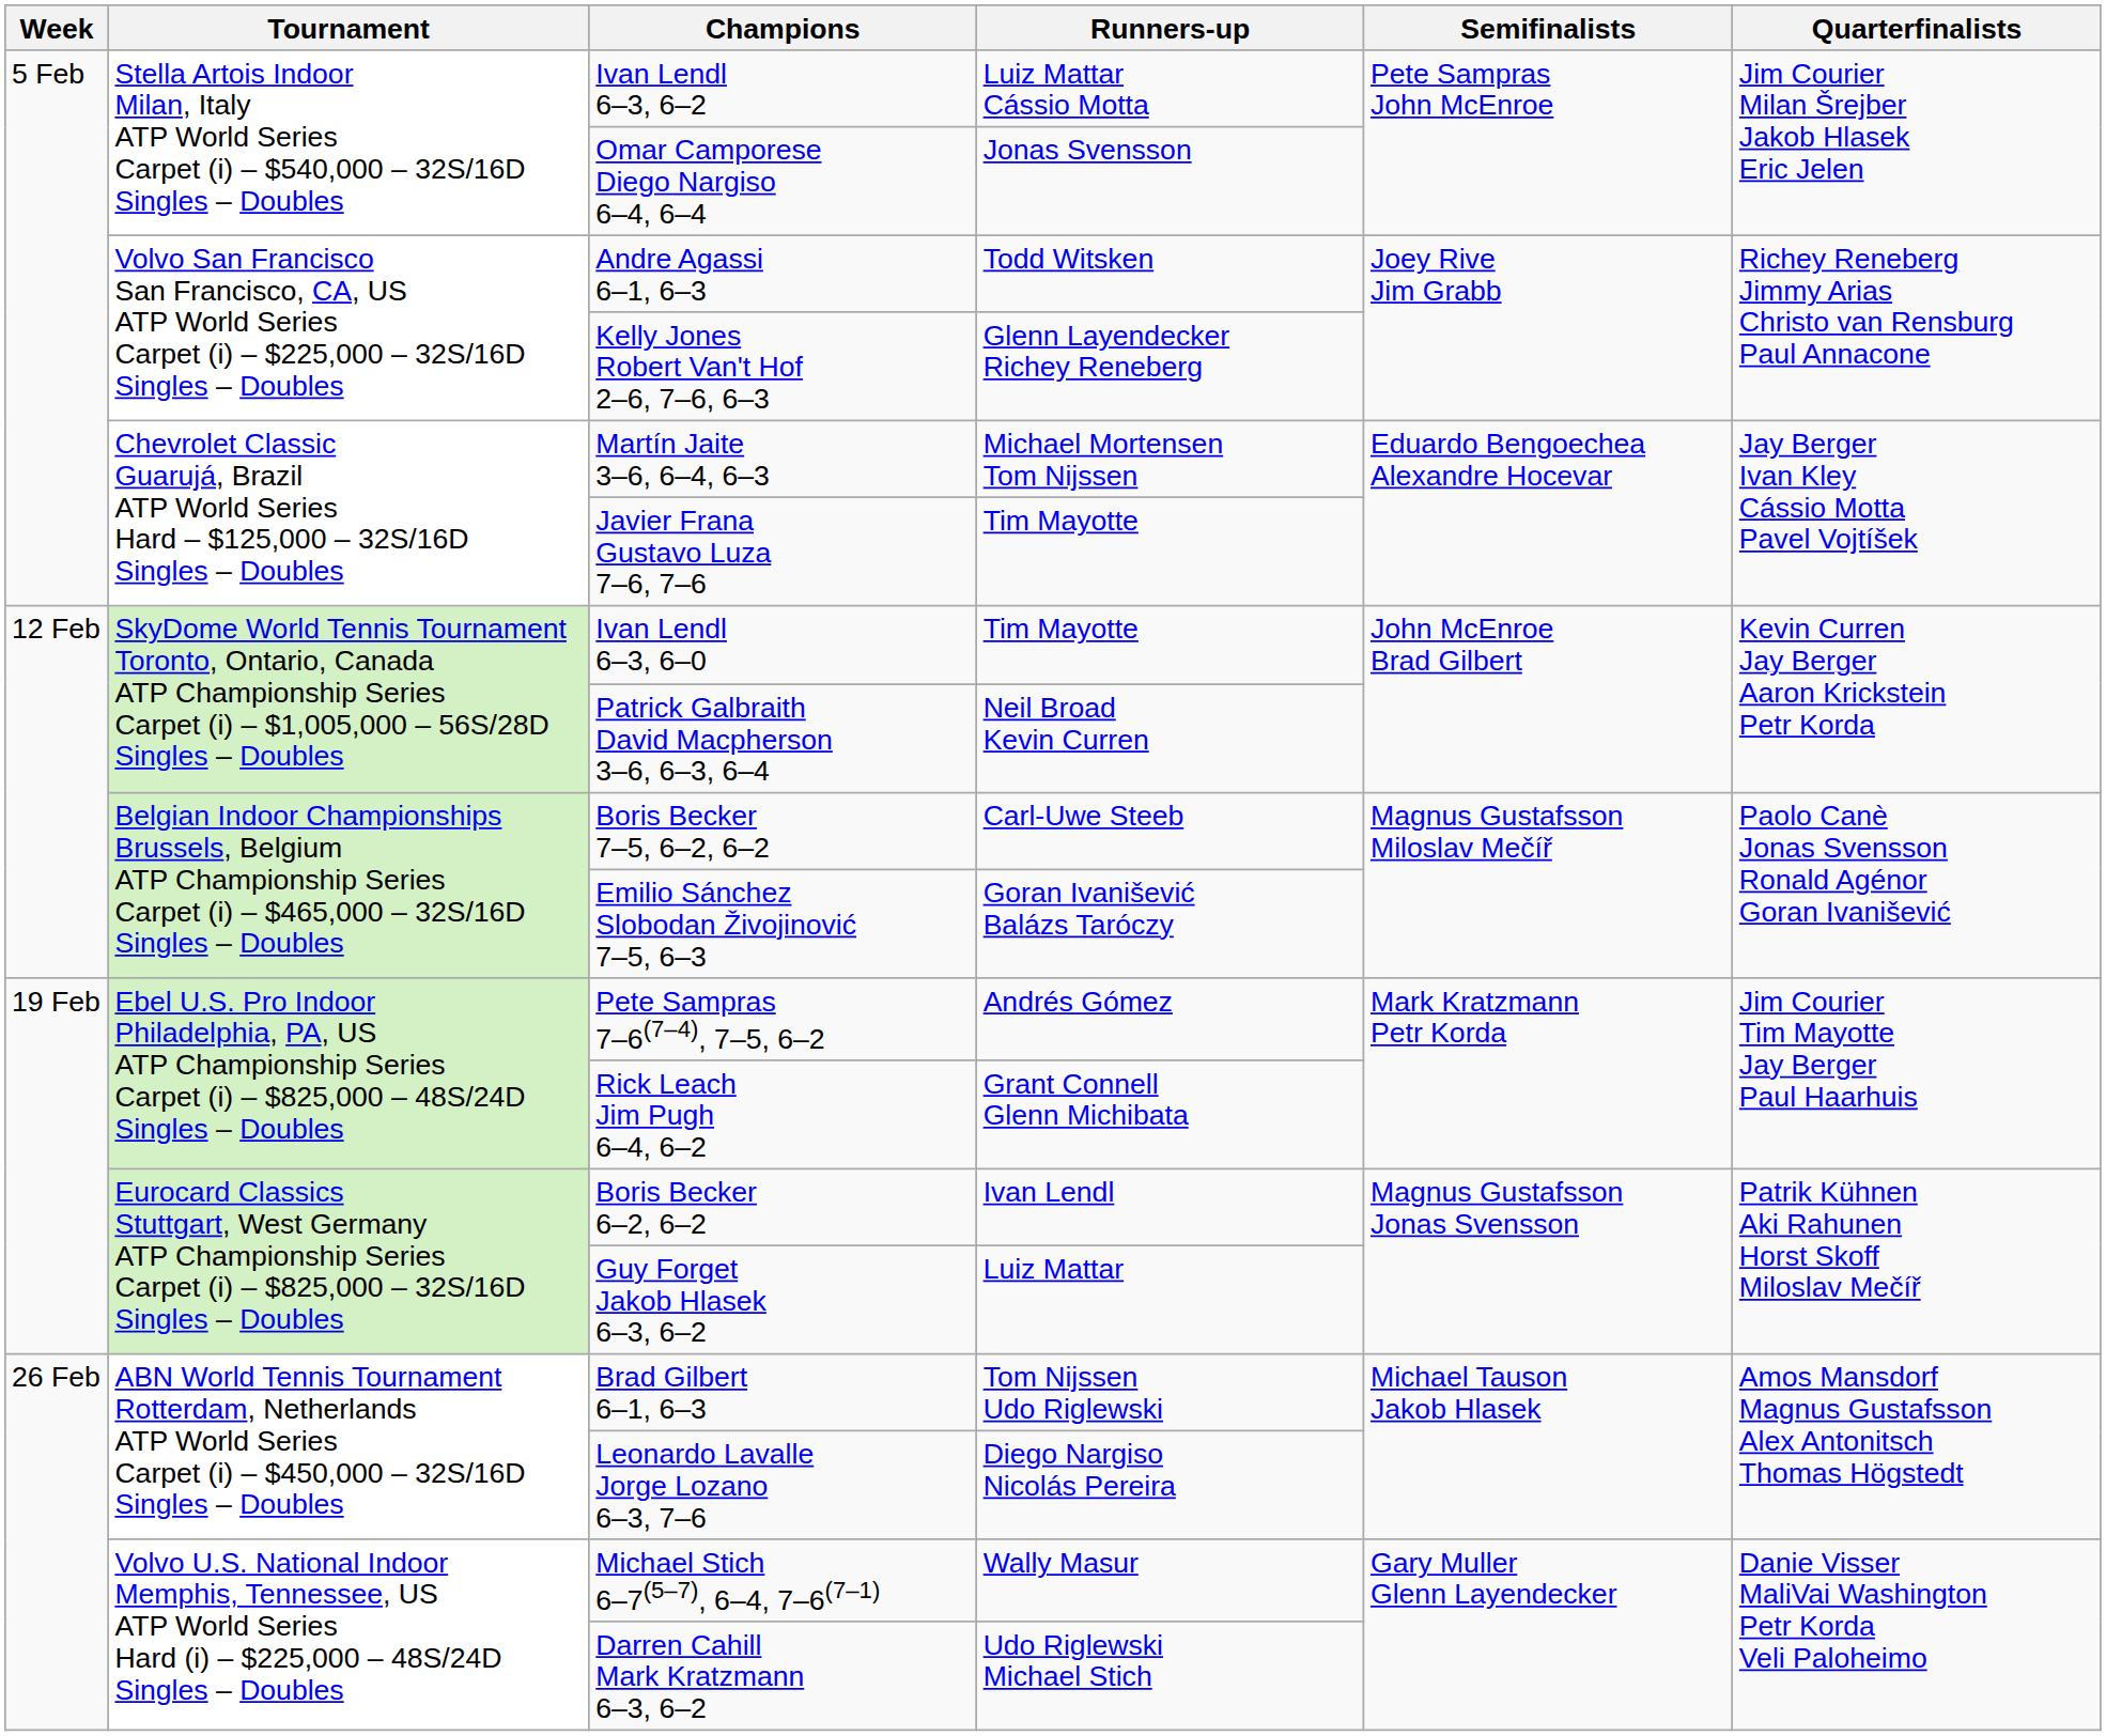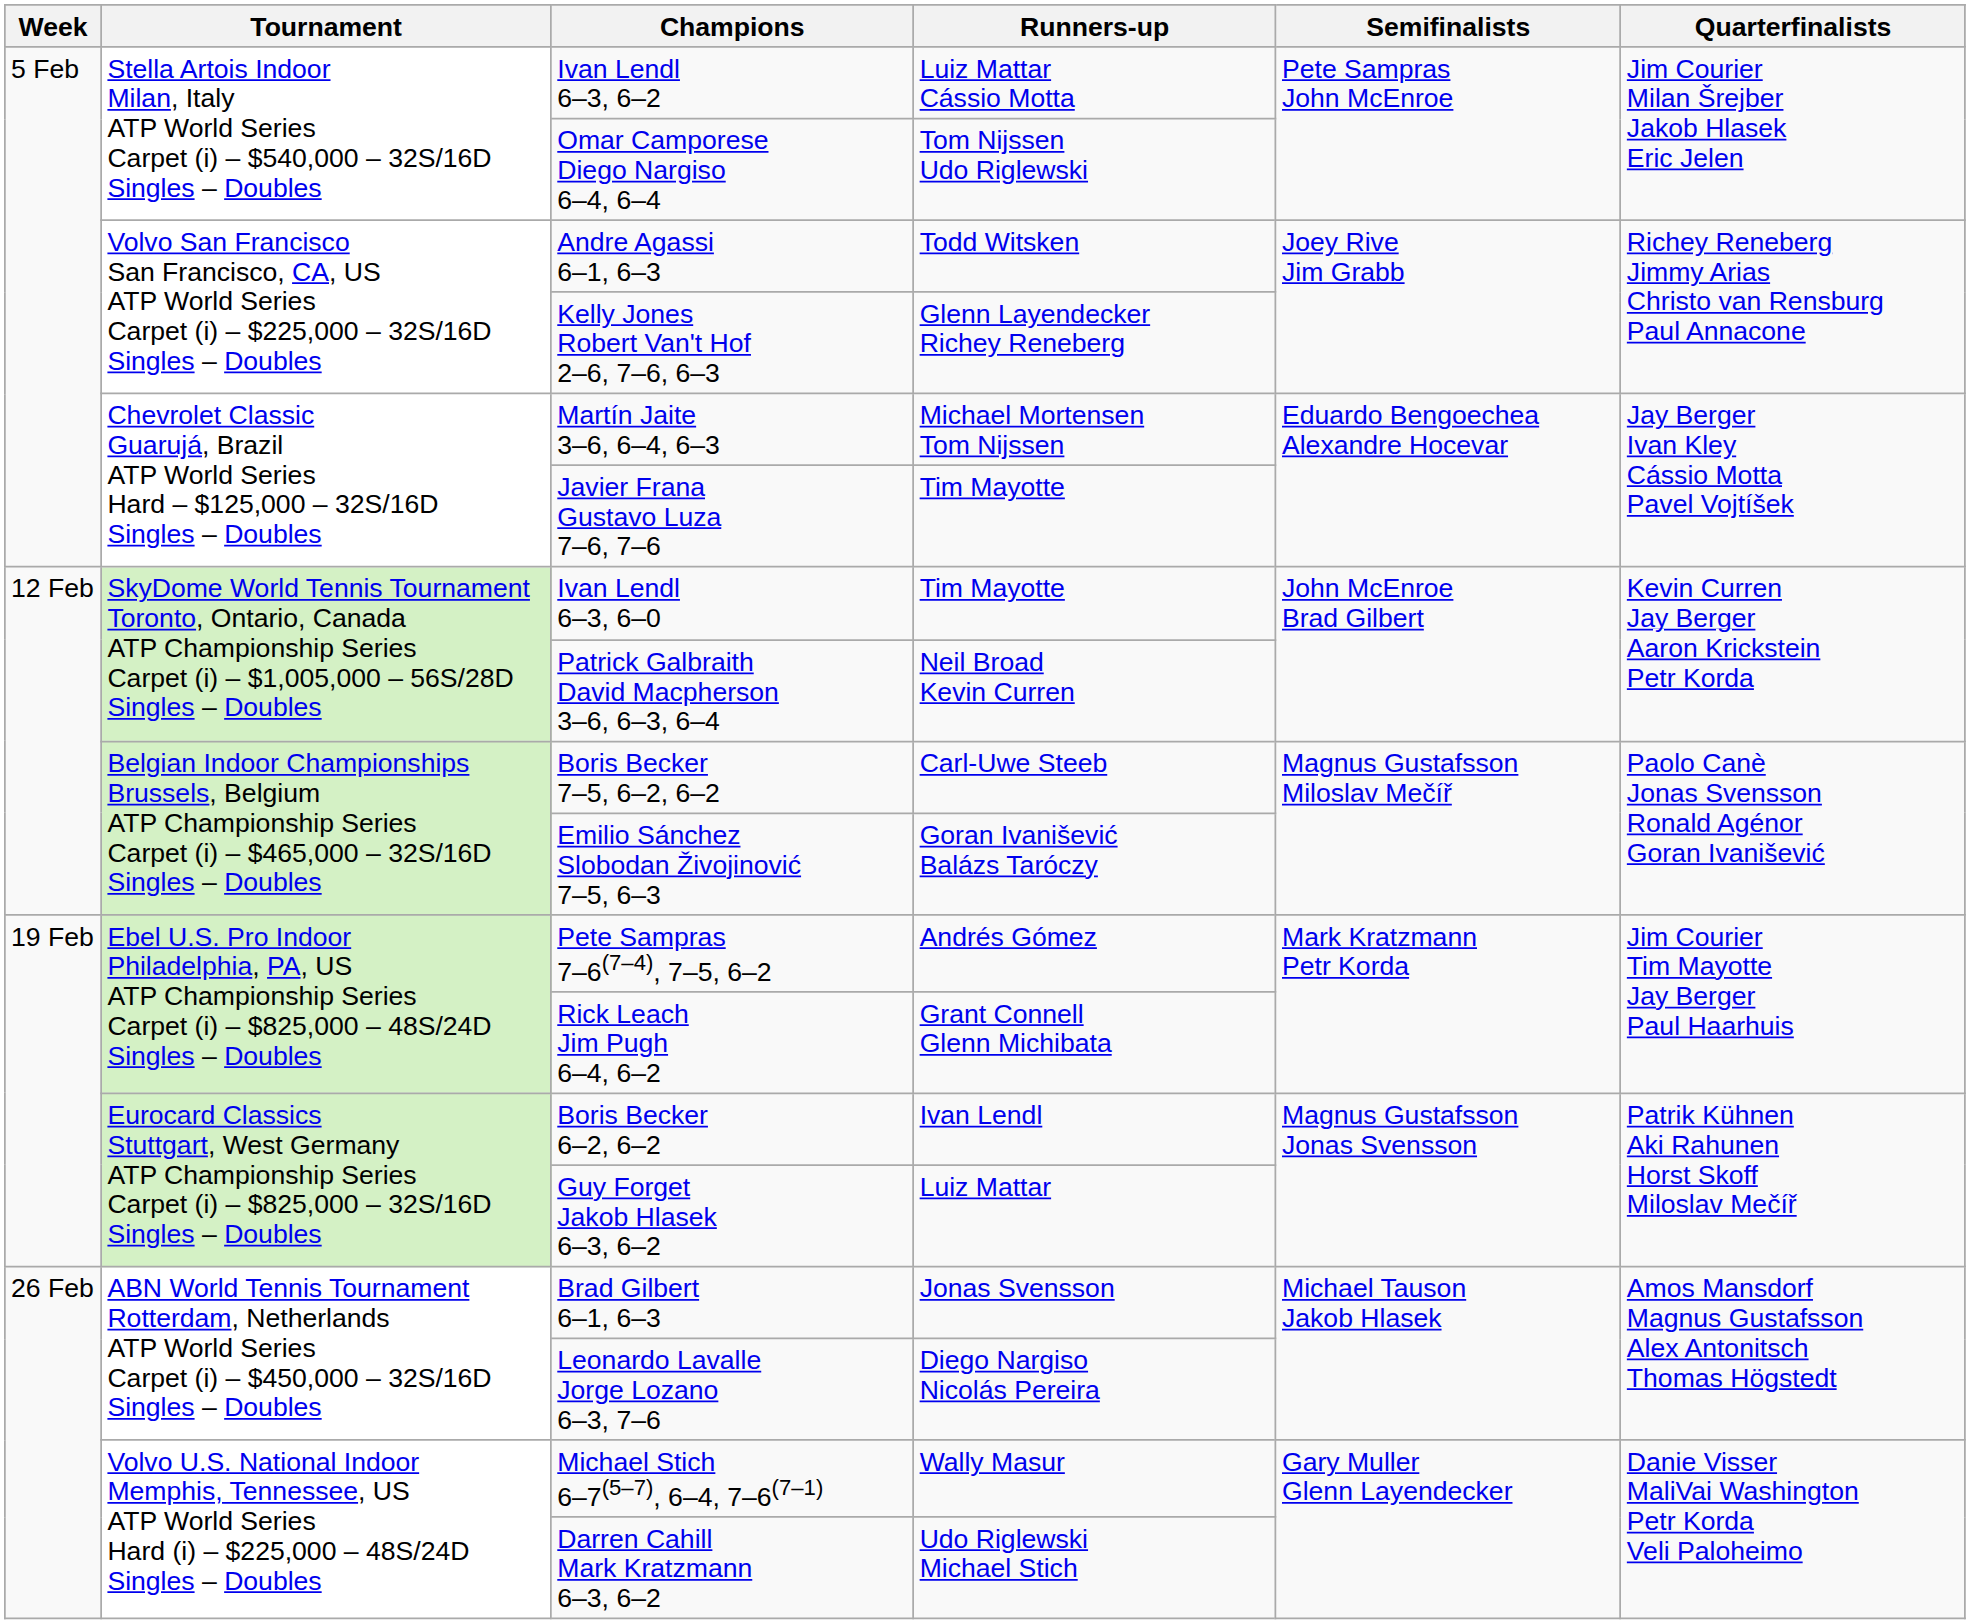 <table class=wikitable style=font-size:95%>
 <tr>
 <th style="width:48px;">Week</th>
 <th style="width:250px;">Tournament</th>
 <th style="width:200px;">Champions</th>
 <th style="width:200px;">Runners-up</th>
 <th style="width:190px;">Semifinalists</th>
 <th style="width:190px;">Quarterfinalists</th>
 </tr>
 <tr valign=top>
 <td rowspan=6>5 Feb</td>
 <td style="background:#FFF;" rowspan=2><a href='#'>Stella Artois Indoor</a> <br> <a href='#'>Milan</a>, Italy <br> ATP World Series <br> Carpet (i) – $540,000 – 32S/16D <br> <a href='#'>Singles</a> – <a href='#'>Doubles</a></td>
 <td> <a href='#'>Ivan Lendl</a><br> 6–3, 6–2</td>
 <td> <a href='#'>Luiz Mattar</a> <br>  <a href='#'>Cássio Motta</a></td>
 <td rowspan=2> <a href='#'>Pete Sampras</a> <br>  <a href='#'>John McEnroe</a></td>
 <td rowspan=2> <a href='#'>Jim Courier</a> <br>  <a href='#'>Milan Šrejber</a> <br>  <a href='#'>Jakob Hlasek</a> <br>  <a href='#'>Eric Jelen</a></td>
 </tr>
 <tr valign=top>
 <td> <a href='#'>Omar Camporese</a> <br>  <a href='#'>Diego Nargiso</a> <br> 6–4, 6–4</td>
-<td> <a href='#'>Jonas Svensson</a></td>
+<td> <a href='#'>Tom Nijssen</a> <br>  <a href='#'>Udo Riglewski</a></td>
 </tr>
 <tr valign=top>
 <td style="background:#FFF;" rowspan=2><a href='#'>Volvo San Francisco</a> <br> San Francisco, <a href='#'>CA</a>, US <br> ATP World Series <br> Carpet (i) – $225,000 – 32S/16D <br> <a href='#'>Singles</a> – <a href='#'>Doubles</a></td>
 <td> <a href='#'>Andre Agassi</a> <br> 6–1, 6–3</td>
 <td> <a href='#'>Todd Witsken</a></td>
 <td rowspan=2> <a href='#'>Joey Rive</a> <br>  <a href='#'>Jim Grabb</a></td>
 <td rowspan=2> <a href='#'>Richey Reneberg</a> <br>  <a href='#'>Jimmy Arias</a> <br>  <a href='#'>Christo van Rensburg</a> <br>  <a href='#'>Paul Annacone</a></td>
 </tr>
 <tr valign=top>
 <td> <a href='#'>Kelly Jones</a> <br>  <a href='#'>Robert Van't Hof</a> <br> 2–6, 7–6, 6–3</td>
 <td> <a href='#'>Glenn Layendecker</a> <br>  <a href='#'>Richey Reneberg</a></td>
 </tr>
 <tr valign=top>
 <td style="background:#FFF;" rowspan=2><a href='#'>Chevrolet Classic</a> <br> <a href='#'>Guarujá</a>, Brazil <br> ATP World Series <br> Hard – $125,000 – 32S/16D <br> <a href='#'>Singles</a> – <a href='#'>Doubles</a></td>
 <td> <a href='#'>Martín Jaite</a> <br> 3–6, 6–4, 6–3</td>
 <td> <a href='#'>Michael Mortensen</a> <br>  <a href='#'>Tom Nijssen</a></td>
 <td rowspan=2> <a href='#'>Eduardo Bengoechea</a> <br>  <a href='#'>Alexandre Hocevar</a></td>
 <td rowspan=2> <a href='#'>Jay Berger</a> <br>  <a href='#'>Ivan Kley</a> <br>  <a href='#'>Cássio Motta</a> <br>  <a href='#'>Pavel Vojtíšek</a></td>
 </tr>
 <tr valign=top>
 <td> <a href='#'>Javier Frana</a> <br>  <a href='#'>Gustavo Luza</a> <br> 7–6, 7–6</td>
 <td> <a href='#'>Tim Mayotte</a></td>
 </tr>
 <tr valign=top>
 <td rowspan=4>12 Feb</td>
 <td style="background:#D4F1C5;" rowspan=2><a href='#'>SkyDome World Tennis Tournament</a> <br> <a href='#'>Toronto</a>, Ontario, Canada <br> ATP Championship Series <br> Carpet (i) – $1,005,000 – 56S/28D <br> <a href='#'>Singles</a> – <a href='#'>Doubles</a></td>
 <td> <a href='#'>Ivan Lendl</a> <br> 6–3, 6–0</td>
 <td> <a href='#'>Tim Mayotte</a></td>
 <td rowspan=2> <a href='#'>John McEnroe</a> <br>  <a href='#'>Brad Gilbert</a></td>
 <td rowspan=2> <a href='#'>Kevin Curren</a> <br>  <a href='#'>Jay Berger</a> <br>  <a href='#'>Aaron Krickstein</a> <br>  <a href='#'>Petr Korda</a></td>
 </tr>
 <tr valign=top>
 <td> <a href='#'>Patrick Galbraith</a> <br>  <a href='#'>David Macpherson</a> <br> 3–6, 6–3, 6–4</td>
 <td> <a href='#'>Neil Broad</a> <br>  <a href='#'>Kevin Curren</a></td>
 </tr>
 <tr valign=top>
 <td style="background:#D4F1C5;" rowspan=2><a href='#'>Belgian Indoor Championships</a> <br> <a href='#'>Brussels</a>, Belgium <br> ATP Championship Series <br> Carpet (i) – $465,000 – 32S/16D <br> <a href='#'>Singles</a> – <a href='#'>Doubles</a></td>
 <td> <a href='#'>Boris Becker</a> <br> 7–5, 6–2, 6–2</td>
 <td> <a href='#'>Carl-Uwe Steeb</a></td>
 <td rowspan=2> <a href='#'>Magnus Gustafsson</a> <br>  <a href='#'>Miloslav Mečíř</a></td>
 <td rowspan=2> <a href='#'>Paolo Canè</a> <br>  <a href='#'>Jonas Svensson</a> <br>  <a href='#'>Ronald Agénor</a> <br>  <a href='#'>Goran Ivanišević</a></td>
 </tr>
 <tr valign=top>
 <td> <a href='#'>Emilio Sánchez</a> <br>  <a href='#'>Slobodan Živojinović</a> <br> 7–5, 6–3</td>
 <td> <a href='#'>Goran Ivanišević</a> <br>  <a href='#'>Balázs Taróczy</a></td>
 </tr>
 <tr valign=top>
 <td rowspan=4>19 Feb</td>
 <td style="background:#D4F1C5;" rowspan=2><a href='#'>Ebel U.S. Pro Indoor</a> <br> <a href='#'>Philadelphia</a>, <a href='#'>PA</a>, US <br> ATP Championship Series <br> Carpet (i) – $825,000 – 48S/24D <br> <a href='#'>Singles</a> – <a href='#'>Doubles</a></td>
 <td> <a href='#'>Pete Sampras</a> <br> 7–6<sup>(7–4)</sup>, 7–5, 6–2</td>
 <td> <a href='#'>Andrés Gómez</a></td>
 <td rowspan=2> <a href='#'>Mark Kratzmann</a> <br>  <a href='#'>Petr Korda</a></td>
 <td rowspan=2> <a href='#'>Jim Courier</a> <br>  <a href='#'>Tim Mayotte</a> <br>  <a href='#'>Jay Berger</a> <br>  <a href='#'>Paul Haarhuis</a></td>
 </tr>
 <tr valign=top>
 <td> <a href='#'>Rick Leach</a> <br>  <a href='#'>Jim Pugh</a> <br> 6–4, 6–2</td>
 <td> <a href='#'>Grant Connell</a> <br>  <a href='#'>Glenn Michibata</a></td>
 </tr>
 <tr valign=top>
 <td style="background:#D4F1C5;" rowspan=2><a href='#'>Eurocard Classics</a> <br> <a href='#'>Stuttgart</a>, West Germany <br> ATP Championship Series <br> Carpet (i) – $825,000 – 32S/16D <br> <a href='#'>Singles</a> – <a href='#'>Doubles</a></td>
 <td> <a href='#'>Boris Becker</a> <br> 6–2, 6–2</td>
 <td> <a href='#'>Ivan Lendl</a></td>
 <td rowspan=2> <a href='#'>Magnus Gustafsson</a> <br>  <a href='#'>Jonas Svensson</a></td>
 <td rowspan=2> <a href='#'>Patrik Kühnen</a> <br>  <a href='#'>Aki Rahunen</a> <br>  <a href='#'>Horst Skoff</a> <br>  <a href='#'>Miloslav Mečíř</a></td>
 </tr>
 <tr valign=top>
 <td> <a href='#'>Guy Forget</a> <br>  <a href='#'>Jakob Hlasek</a> <br> 6–3, 6–2</td>
 <td> <a href='#'>Luiz Mattar</a></td>
 </tr>
 <tr valign=top>
 <td rowspan=4>26 Feb</td>
 <td style="background:#FFF;" rowspan=2><a href='#'>ABN World Tennis Tournament</a> <br> <a href='#'>Rotterdam</a>, Netherlands <br> ATP World Series <br> Carpet (i) – $450,000 – 32S/16D <br> <a href='#'>Singles</a> – <a href='#'>Doubles</a></td>
 <td> <a href='#'>Brad Gilbert</a> <br> 6–1, 6–3</td>
-<td> <a href='#'>Tom Nijssen</a> <br>  <a href='#'>Udo Riglewski</a></td>
+<td> <a href='#'>Jonas Svensson</a></td>
 <td rowspan=2> <a href='#'>Michael Tauson</a> <br>  <a href='#'>Jakob Hlasek</a></td>
 <td rowspan=2> <a href='#'>Amos Mansdorf</a> <br>  <a href='#'>Magnus Gustafsson</a> <br>  <a href='#'>Alex Antonitsch</a> <br>  <a href='#'>Thomas Högstedt</a></td>
 </tr>
 <tr valign=top>
 <td> <a href='#'>Leonardo Lavalle</a> <br>  <a href='#'>Jorge Lozano</a> <br> 6–3, 7–6</td>
 <td> <a href='#'>Diego Nargiso</a> <br>  <a href='#'>Nicolás Pereira</a></td>
 </tr>
 <tr valign=top>
 <td style="background:#FFF;" rowspan=2><a href='#'>Volvo U.S. National Indoor</a> <br> <a href='#'>Memphis, Tennessee</a>, US <br> ATP World Series <br> Hard (i) – $225,000 – 48S/24D <br> <a href='#'>Singles</a> – <a href='#'>Doubles</a></td>
 <td> <a href='#'>Michael Stich</a> <br> 6–7<sup>(5–7)</sup>, 6–4, 7–6<sup>(7–1)</sup></td>
 <td> <a href='#'>Wally Masur</a></td>
 <td rowspan=2> <a href='#'>Gary Muller</a> <br>  <a href='#'>Glenn Layendecker</a></td>
 <td rowspan=2> <a href='#'>Danie Visser</a> <br>  <a href='#'>MaliVai Washington</a> <br>  <a href='#'>Petr Korda</a> <br>  <a href='#'>Veli Paloheimo</a></td>
 </tr>
 <tr valign=top>
 <td> <a href='#'>Darren Cahill</a> <br>  <a href='#'>Mark Kratzmann</a> <br> 6–3, 6–2</td>
 <td> <a href='#'>Udo Riglewski</a> <br>  <a href='#'>Michael Stich</a></td>
 </tr>
 </table>
